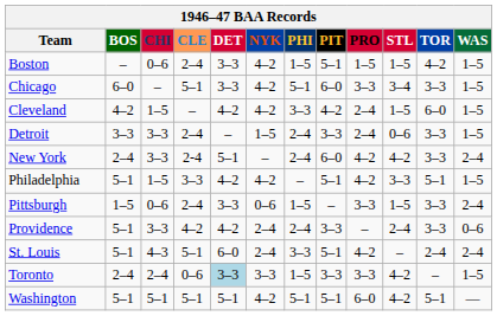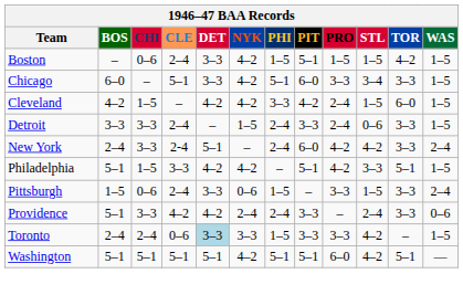 <table class="wikitable" style="font-size:95%; text-align:center;">
 <tr>
 <th colspan=12>1946–47 BAA Records</th>
 </tr>
 <tr>
 <th width=100>Team</th>
 <th style="background:#006400;color:#FFFFFF;width=35">BOS</th>
 <th style="background:#D50032;color:#22356A;width=35">CHI</th>
 <th style="background:#FF9853;color:#1B81CE;width=35">CLE</th>
 <th style="background:#D40032;color:#FFFFFF;width=35">DET</th>
 <th style="background:#003EA4;color:#E85109;width=35">NYK</th>
 <th style="background:#002F6C;color:#FFC72C;width=35">PHI</th>
 <th style="background:#000000;color:#FDB827;width=35">PIT</th>
 <th style="background:#D40032;color:#000000;width=35">PRO</th>
 <th style="background:#D40032;color:#FFFFFF;width=35">STL</th>
 <th style="background:#003EA4;color:#FFFFFF;width=35">TOR</th>
 <th style="background:#046B38;color:#FFFFFF;width=35">WAS</th>
 </tr>
 <tr>
 <td style="text-align:left;"><a href='#'>Boston</a></td>
 <td>–</td>
 <td>0–6</td>
 <td>2–4</td>
 <td>3–3</td>
 <td>4–2</td>
 <td>1–5</td>
 <td>5–1</td>
 <td>1–5</td>
 <td>1–5</td>
 <td>4–2</td>
 <td>1–5</td>
 </tr>
 <tr>
 <td style="text-align:left;"><a href='#'>Chicago</a></td>
 <td>6–0</td>
 <td>–</td>
 <td>5–1</td>
 <td>3–3</td>
 <td>4–2</td>
 <td>5–1</td>
 <td>6–0</td>
 <td>3–3</td>
 <td>3–4</td>
 <td>3–3</td>
 <td>1–5</td>
 </tr>
 <tr>
 <td style="text-align:left;"><a href='#'>Cleveland</a></td>
 <td>4–2</td>
 <td>1–5</td>
 <td>–</td>
 <td>4–2</td>
 <td>4–2</td>
 <td>3–3</td>
 <td>4–2</td>
 <td>2–4</td>
 <td>1–5</td>
 <td>6–0</td>
 <td>1–5</td>
 </tr>
 <tr>
 <td style="text-align:left;"><a href='#'>Detroit</a></td>
 <td>3–3</td>
 <td>3–3</td>
 <td>2–4</td>
 <td>–</td>
 <td>1–5</td>
 <td>2–4</td>
 <td>3–3</td>
 <td>2–4</td>
 <td>0–6</td>
 <td>3–3</td>
 <td>1–5</td>
 </tr>
 <tr>
 <td style="text-align:left;"><a href='#'>New York</a></td>
 <td>2–4</td>
 <td>3–3</td>
 <td>2-4</td>
 <td>5–1</td>
 <td>–</td>
 <td>2–4</td>
 <td>6–0</td>
 <td>4–2</td>
 <td>4–2</td>
 <td>3–3</td>
 <td>2–4</td>
 </tr>
 <tr>
 <td style="text-align:left;">Philadelphia</td>
 <td>5–1</td>
 <td>1–5</td>
 <td>3–3</td>
 <td>4–2</td>
 <td>4–2</td>
 <td>–</td>
 <td>5–1</td>
 <td>4–2</td>
 <td>3–3</td>
 <td>5–1</td>
 <td>1–5</td>
 </tr>
 <tr>
 <td style="text-align:left;"><a href='#'>Pittsburgh</a></td>
 <td>1–5</td>
 <td>0–6</td>
 <td>2–4</td>
 <td>3–3</td>
 <td>0–6</td>
 <td>1–5</td>
 <td>–</td>
 <td>3–3</td>
 <td>1–5</td>
 <td>3–3</td>
 <td>2–4</td>
 </tr>
 <tr>
 <td style="text-align:left;"><a href='#'>Providence</a></td>
 <td>5–1</td>
 <td>3–3</td>
 <td>4–2</td>
 <td>4–2</td>
 <td>2–4</td>
 <td>2–4</td>
 <td>3–3</td>
 <td>–</td>
 <td>2–4</td>
 <td>3–3</td>
 <td>0–6</td>
 </tr>
 <tr>
-<td style="text-align:left;"><a href='#'>St. Louis</a></td>
-<td>5–1</td>
-<td>4–3</td>
-<td>5–1</td>
-<td>6–0</td>
-<td>2–4</td>
-<td>3–3</td>
-<td>5–1</td>
-<td>4–2</td>
-<td>–</td>
-<td>2–4</td>
-<td>2–4</td>
-</tr>
-<tr>
 <td style="text-align:left;"><a href='#'>Toronto</a></td>
 <td>2–4</td>
 <td>2–4</td>
 <td>0–6</td>
 <td style="background: lightblue;">3–3</td>
 <td>3–3</td>
 <td>1–5</td>
 <td>3–3</td>
 <td>3–3</td>
 <td>4–2</td>
 <td>–</td>
 <td>1–5</td>
 </tr>
 <tr>
 <td style="text-align:left;"><a href='#'>Washington</a></td>
 <td>5–1</td>
 <td>5–1</td>
 <td>5–1</td>
 <td>5–1</td>
 <td>4–2</td>
 <td>5–1</td>
 <td>5–1</td>
 <td>6–0</td>
 <td>4–2</td>
 <td>5–1</td>
 <td>—</td>
 </tr>
 </table>
